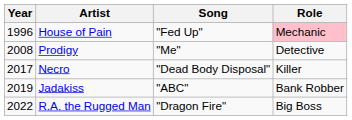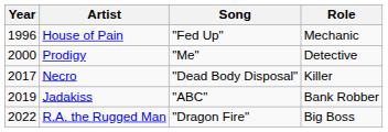 <table class="wikitable sortable">
 <tr>
 <th>Year</th>
 <th>Artist</th>
 <th>Song</th>
 <th>Role</th>
 </tr>
 <tr>
 <td>1996</td>
 <td><a href='#'>House of Pain</a></td>
 <td>"Fed Up"</td>
-<td style="background: pink;">Mechanic</td>
+<td>Mechanic</td>
 </tr>
 <tr>
-<td>2008</td>
+<td>2000</td>
 <td><a href='#'>Prodigy</a></td>
 <td>"Me"</td>
 <td>Detective</td>
 </tr>
 <tr>
 <td>2017</td>
 <td><a href='#'>Necro</a></td>
 <td>"Dead Body Disposal"</td>
 <td>Killer</td>
 </tr>
 <tr>
 <td>2019</td>
 <td><a href='#'>Jadakiss</a></td>
 <td>"ABC"</td>
 <td>Bank Robber</td>
 </tr>
 <tr>
 <td>2022</td>
 <td><a href='#'>R.A. the Rugged Man</a></td>
 <td>"Dragon Fire"</td>
 <td>Big Boss </td>
 </tr>
 </table>
